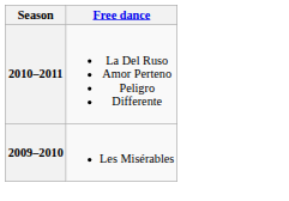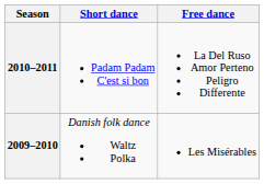 <table class="wikitable" style="text-align:center">
 <tr>
 <th>Season</th>
+<th><a href='#'>Short dance</a></th>
 <th><a href='#'>Free dance</a></th>
 </tr>
 <tr>
 <th>2010–2011 <br> </th>
+<td><br><ul><li><a href='#'>Padam Padam</a> <br></li><li><a href='#'>C'est si bon</a> <br></li></ul></td>
 <td><br><ul><li>La Del Ruso <br></li><li>Amor Perteno <br></li><li>Peligro <br></li><li>Differente <br></li></ul></td>
 </tr>
 <tr>
 <th>2009–2010 <br> </th>
+<td><em>Danish folk dance</em><br><ul><li>Waltz</li><li>Polka</li></ul></td>
 <td><br><ul><li>Les Misérables <br></li></ul></td>
 </tr>
 </table>
